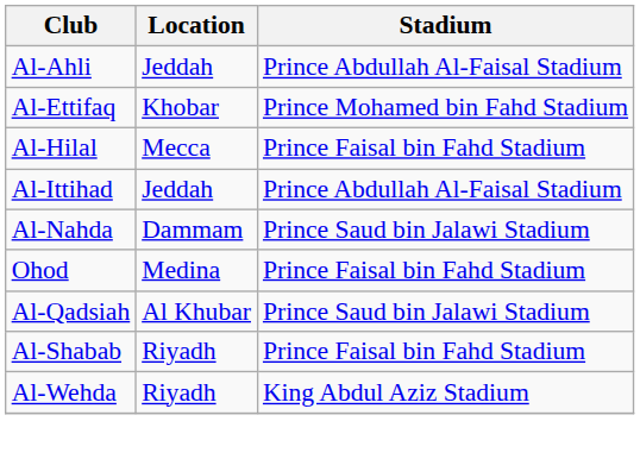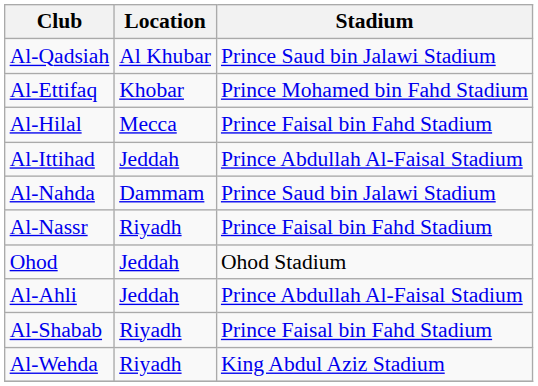 <table class="wikitable sortable">
 <tr>
 <th>Club</th>
 <th>Location</th>
 <th>Stadium</th>
 </tr>
 <tr>
-<td><a href='#'>Al-Ahli</a></td>
-<td><a href='#'>Jeddah</a></td>
-<td><a href='#'>Prince Abdullah Al-Faisal Stadium</a></td>
+<td><a href='#'>Al-Qadsiah</a></td>
+<td><a href='#'>Al Khubar</a></td>
+<td><a href='#'>Prince Saud bin Jalawi Stadium</a></td>
 </tr>
 <tr>
 <td><a href='#'>Al-Ettifaq</a></td>
 <td><a href='#'>Khobar</a></td>
 <td><a href='#'>Prince Mohamed bin Fahd Stadium</a></td>
 </tr>
 <tr>
 <td><a href='#'>Al-Hilal</a></td>
 <td><a href='#'>Mecca</a></td>
 <td><a href='#'>Prince Faisal bin Fahd Stadium</a></td>
 </tr>
 <tr>
 <td><a href='#'>Al-Ittihad</a></td>
 <td><a href='#'>Jeddah</a></td>
 <td><a href='#'>Prince Abdullah Al-Faisal Stadium</a></td>
 </tr>
 <tr>
 <td><a href='#'>Al-Nahda</a></td>
 <td><a href='#'>Dammam</a></td>
 <td><a href='#'>Prince Saud bin Jalawi Stadium</a></td>
 </tr>
 <tr>
-<td><a href='#'>Ohod</a></td>
-<td><a href='#'>Medina</a></td>
+<td><a href='#'>Al-Nassr</a></td>
+<td><a href='#'>Riyadh</a></td>
 <td><a href='#'>Prince Faisal bin Fahd Stadium</a></td>
 </tr>
 <tr>
-<td><a href='#'>Al-Qadsiah</a></td>
-<td><a href='#'>Al Khubar</a></td>
-<td><a href='#'>Prince Saud bin Jalawi Stadium</a></td>
+<td><a href='#'>Ohod</a></td>
+<td><a href='#'>Jeddah</a></td>
+<td>Ohod Stadium</td>
+</tr>
+<tr>
+<td><a href='#'>Al-Ahli</a></td>
+<td><a href='#'>Jeddah</a></td>
+<td><a href='#'>Prince Abdullah Al-Faisal Stadium</a></td>
 </tr>
 <tr>
 <td><a href='#'>Al-Shabab</a></td>
 <td><a href='#'>Riyadh</a></td>
 <td><a href='#'>Prince Faisal bin Fahd Stadium</a></td>
 </tr>
 <tr>
 <td><a href='#'>Al-Wehda</a></td>
 <td><a href='#'>Riyadh</a></td>
 <td><a href='#'>King Abdul Aziz Stadium</a></td>
 </tr>
 <tr>
 </tr>
 </table>
